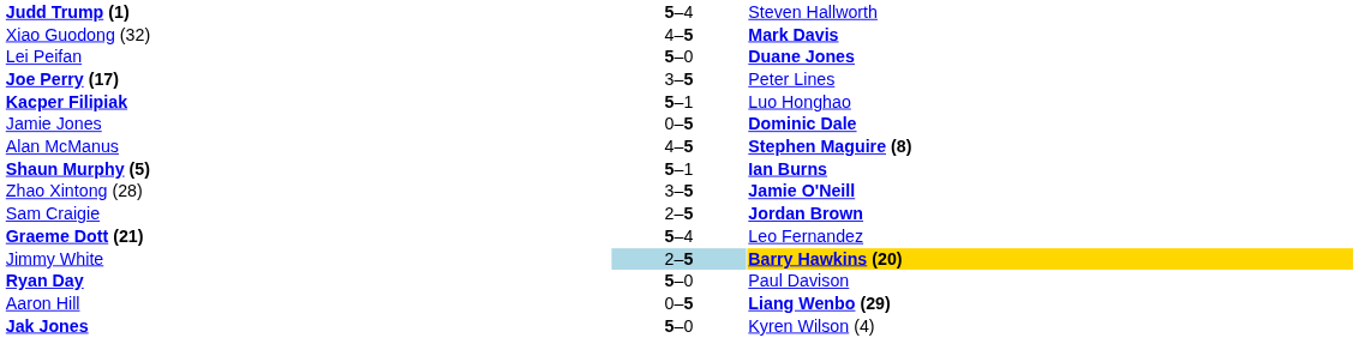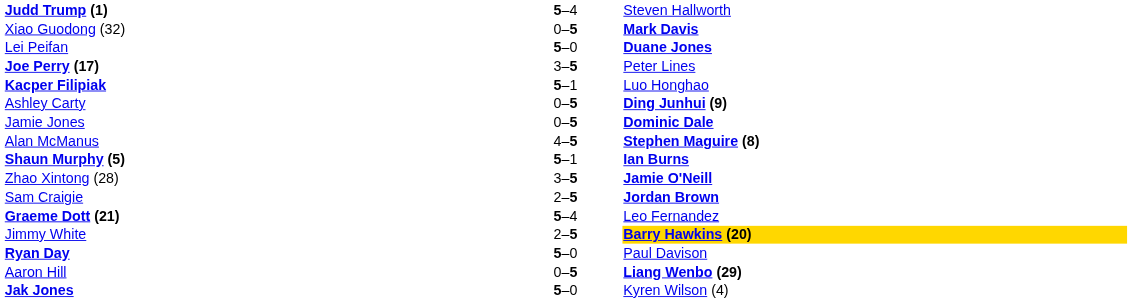 <table width="100%" cellspacing="1">
 <tr>
 <th width=45%></th>
 <th width=10%></th>
 <th width=45%></th>
 </tr>
 <tr>
 <td> <strong><a href='#'>Judd Trump</a> (1)</strong></td>
 <td align="center"><strong>5</strong>–4</td>
 <td> <a href='#'>Steven Hallworth</a></td>
 </tr>
 <tr>
 <td> <a href='#'>Xiao Guodong</a> (32)</td>
-<td align="center">4–<strong>5</strong></td>
+<td align="center">0–<strong>5</strong></td>
 <td> <strong><a href='#'>Mark Davis</a></strong></td>
 </tr>
 <tr>
 <td> <a href='#'>Lei Peifan</a></td>
 <td align="center"><strong>5</strong>–0</td>
 <td> <strong><a href='#'>Duane Jones</a></strong></td>
 </tr>
 <tr>
 <td> <strong><a href='#'>Joe Perry</a> (17)</strong></td>
 <td align="center">3–<strong>5</strong></td>
 <td> <a href='#'>Peter Lines</a></td>
 </tr>
 <tr>
 <td> <strong><a href='#'>Kacper Filipiak</a></strong></td>
 <td align="center"><strong>5</strong>–1</td>
 <td> <a href='#'>Luo Honghao</a></td>
+</tr>
+<tr>
+<td> <a href='#'>Ashley Carty</a></td>
+<td align="center">0–<strong>5</strong></td>
+<td> <strong><a href='#'>Ding Junhui</a> (9)</strong></td>
 </tr>
 <tr>
 <td> <a href='#'>Jamie Jones</a></td>
 <td align="center">0–<strong>5</strong></td>
 <td> <strong><a href='#'>Dominic Dale</a></strong></td>
 </tr>
 <tr>
 <td> <a href='#'>Alan McManus</a></td>
 <td align="center">4–<strong>5</strong></td>
 <td> <strong><a href='#'>Stephen Maguire</a> (8)</strong></td>
 </tr>
 <tr>
 <td> <strong><a href='#'>Shaun Murphy</a> (5)</strong></td>
 <td align="center"><strong>5</strong>–1</td>
 <td><strong> <a href='#'>Ian Burns</a></strong></td>
 </tr>
 <tr>
 <td> <a href='#'>Zhao Xintong</a> (28)</td>
 <td align="center">3–<strong>5</strong></td>
 <td> <strong><a href='#'>Jamie O'Neill</a></strong></td>
 </tr>
 <tr>
 <td> <a href='#'>Sam Craigie</a></td>
 <td align="center">2–<strong>5</strong></td>
 <td> <strong><a href='#'>Jordan Brown</a></strong></td>
 </tr>
 <tr>
 <td> <strong><a href='#'>Graeme Dott</a> (21)</strong></td>
 <td align="center"><strong>5</strong>–4</td>
 <td> <a href='#'>Leo Fernandez</a></td>
 </tr>
 <tr>
 <td> <a href='#'>Jimmy White</a></td>
-<td align="center" style="background: lightblue;">2–<strong>5</strong></td>
+<td align="center">2–<strong>5</strong></td>
 <td style="background: gold;"> <strong><a href='#'>Barry Hawkins</a> (20)</strong></td>
 </tr>
 <tr>
 <td> <strong><a href='#'>Ryan Day</a></strong></td>
 <td align="center"><strong>5</strong>–0</td>
 <td> <a href='#'>Paul Davison</a></td>
 </tr>
 <tr>
 <td> <a href='#'>Aaron Hill</a></td>
 <td align="center">0–<strong>5</strong></td>
 <td> <strong><a href='#'>Liang Wenbo</a> (29)</strong></td>
 </tr>
 <tr>
 <td> <strong><a href='#'>Jak Jones</a></strong></td>
 <td align="center"><strong>5</strong>–0</td>
 <td> <a href='#'>Kyren Wilson</a> (4)</td>
 </tr>
 </table>
